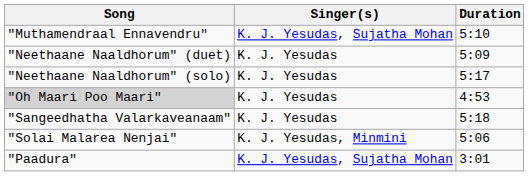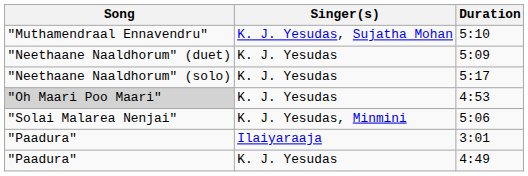 <table class="wikitable" style="font-size:95%;">
 <tr>
 <th>Song</th>
 <th>Singer(s)</th>
 <th>Duration</th>
 </tr>
 <tr>
 <td>"Muthamendraal Ennavendru"</td>
 <td><a href='#'>K. J. Yesudas</a>, <a href='#'>Sujatha Mohan</a></td>
 <td>5:10</td>
 </tr>
 <tr>
 <td>"Neethaane Naaldhorum" (duet)</td>
 <td>K. J. Yesudas</td>
 <td>5:09</td>
 </tr>
 <tr>
 <td>"Neethaane Naaldhorum" (solo)</td>
 <td>K. J. Yesudas</td>
 <td>5:17</td>
 </tr>
 <tr>
 <td style="background: lightgrey;">"Oh Maari Poo Maari"</td>
 <td>K. J. Yesudas</td>
 <td>4:53</td>
 </tr>
 <tr>
-<td>"Sangeedhatha Valarkaveanaam"</td>
-<td>K. J. Yesudas</td>
-<td>5:18</td>
-</tr>
-<tr>
 <td>"Solai Malarea Nenjai"</td>
 <td>K. J. Yesudas, <a href='#'>Minmini</a></td>
 <td>5:06</td>
 </tr>
 <tr>
 <td>"Paadura"</td>
-<td><a href='#'>K. J. Yesudas</a>, <a href='#'>Sujatha Mohan</a></td>
+<td><a href='#'>Ilaiyaraaja</a></td>
 <td>3:01</td>
 </tr>
+<tr>
+<td>"Paadura"</td>
+<td>K. J. Yesudas</td>
+<td>4:49</td>
+</tr>
 </table>
